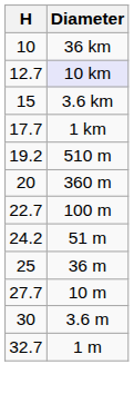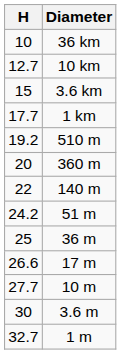 <table class="wikitable floatright" style=" text-align:center; font-size:0.9em;">
 <tr>
 <th>H</th>
 <th>Diameter</th>
 </tr>
 <tr>
 <td>10</td>
 <td>36 km</td>
 </tr>
 <tr>
 <td>12.7</td>
-<td style="background: lavender;">10 km</td>
+<td>10 km</td>
 </tr>
 <tr>
 <td>15</td>
 <td>3.6 km</td>
 </tr>
 <tr id=1km>
 <td>17.7</td>
 <td>1 km</td>
 </tr>
 <tr>
 <td>19.2</td>
 <td>510 m</td>
 </tr>
 <tr>
 <td>20</td>
 <td>360 m</td>
 </tr>
-<tr>
-<td>22.7</td>
-<td>100 m</td>
+<tr id=PHA>
+<td>22</td>
+<td>140 m</td>
 </tr>
 <tr>
 <td>24.2</td>
 <td>51 m</td>
 </tr>
 <tr>
 <td>25</td>
 <td>36 m</td>
+</tr>
+<tr id=Chelyabinsk>
+<td>26.6</td>
+<td>17 m</td>
 </tr>
 <tr>
 <td>27.7</td>
 <td>10 m</td>
 </tr>
 <tr>
 <td>30</td>
 <td>3.6 m</td>
 </tr>
 <tr id=1m>
 <td>32.7</td>
 <td>1 m</td>
 </tr>
 </table>
